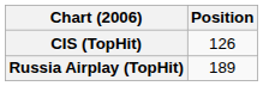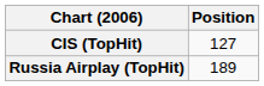 <table class="wikitable plainrowheaders" style="text-align:center">
 <tr>
 <th scope="col">Chart (2006)</th>
 <th scope="col">Position</th>
 </tr>
 <tr>
 <th scope="row">CIS (TopHit)</th>
-<td style="text-align:center;">126</td>
+<td style="text-align:center;">127</td>
 </tr>
 <tr>
 <th scope="row">Russia Airplay (TopHit)</th>
 <td>189</td>
 </tr>
 </table>
